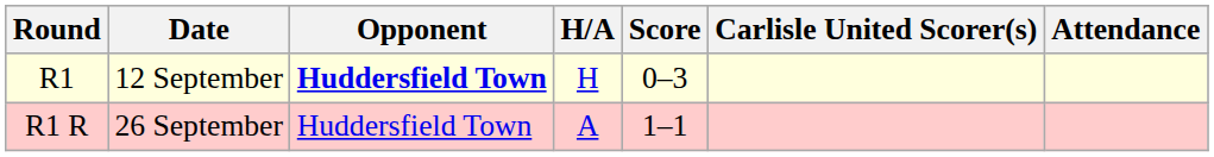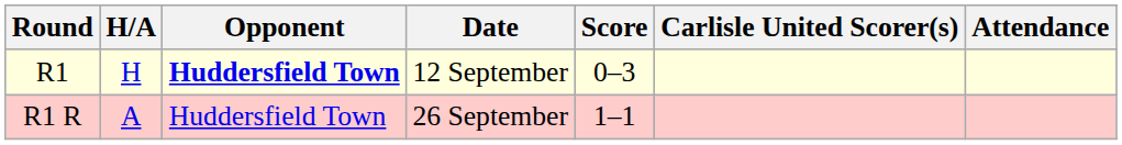 <table class="wikitable" style="text-align:center">
 <tr>
 <th>Round</th>
+<th>H/A</th>
+<th>Opponent</th>
 <th>Date</th>
-<th>Opponent</th>
-<th>H/A</th>
 <th>Score</th>
 <th>Carlisle United Scorer(s)</th>
 <th>Attendance</th>
 </tr>
 <tr bgcolor=#ffffdd>
 <td>R1</td>
+<td><a href='#'>H</a></td>
+<td align=left><strong><a href='#'>Huddersfield Town</a></strong></td>
 <td align=left>12 September</td>
-<td align=left><strong><a href='#'>Huddersfield Town</a></strong></td>
-<td><a href='#'>H</a></td>
 <td>0–3</td>
 <td align=left></td>
 <td></td>
 </tr>
 <tr bgcolor=#FFCCCC>
 <td>R1 R</td>
+<td><a href='#'>A</a></td>
+<td align=left><a href='#'>Huddersfield Town</a></td>
 <td align=left>26 September</td>
-<td align=left><a href='#'>Huddersfield Town</a></td>
-<td><a href='#'>A</a></td>
 <td>1–1</td>
 <td align=left></td>
 <td></td>
 </tr>
 </table>
